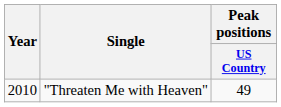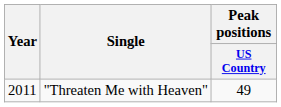 <table class="wikitable" style="text-align:center;">
 <tr>
 <th rowspan="2">Year</th>
 <th rowspan="2">Single</th>
 <th colspan="1">Peak positions</th>
 </tr>
 <tr style="font-size:smaller;">
 <th width="65"><a href='#'>US Country</a></th>
 </tr>
 <tr>
-<td>2010</td>
+<td>2011</td>
 <td align="left">"Threaten Me with Heaven"</td>
 <td>49</td>
 </tr>
 </table>
